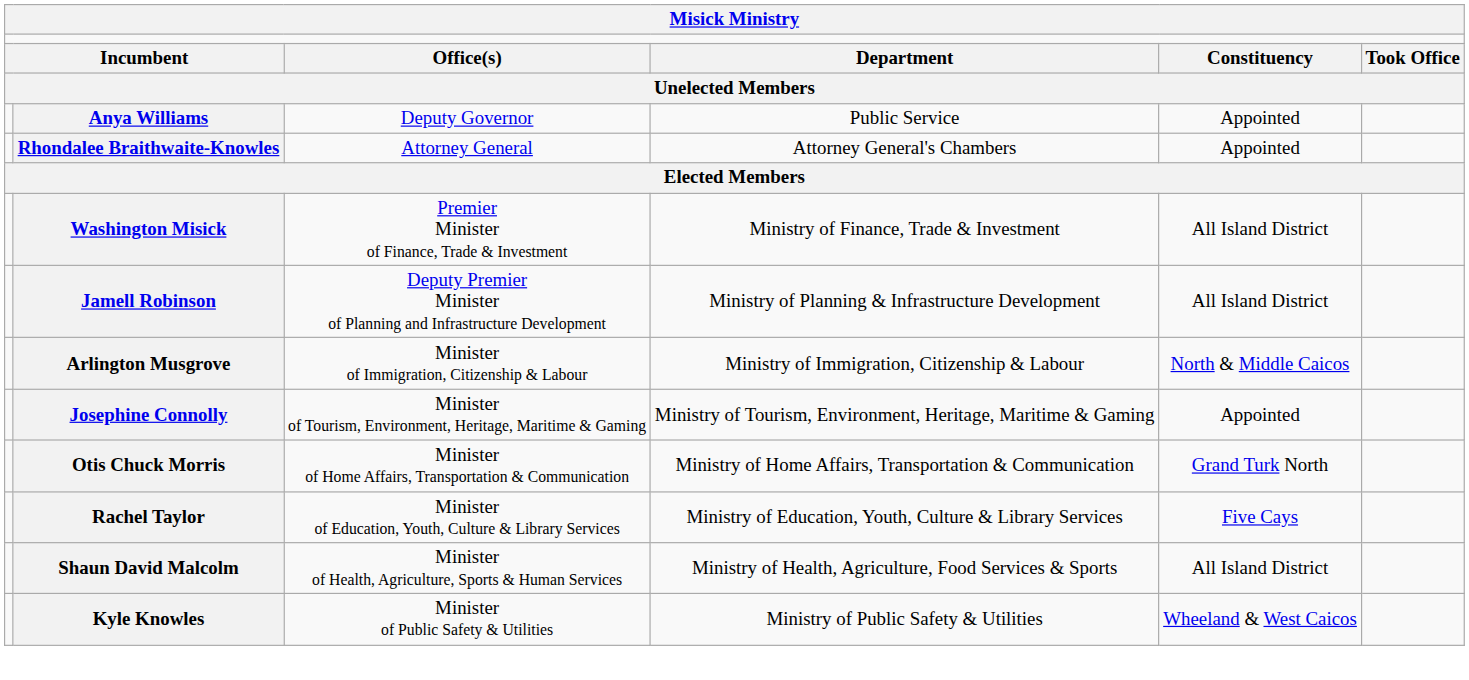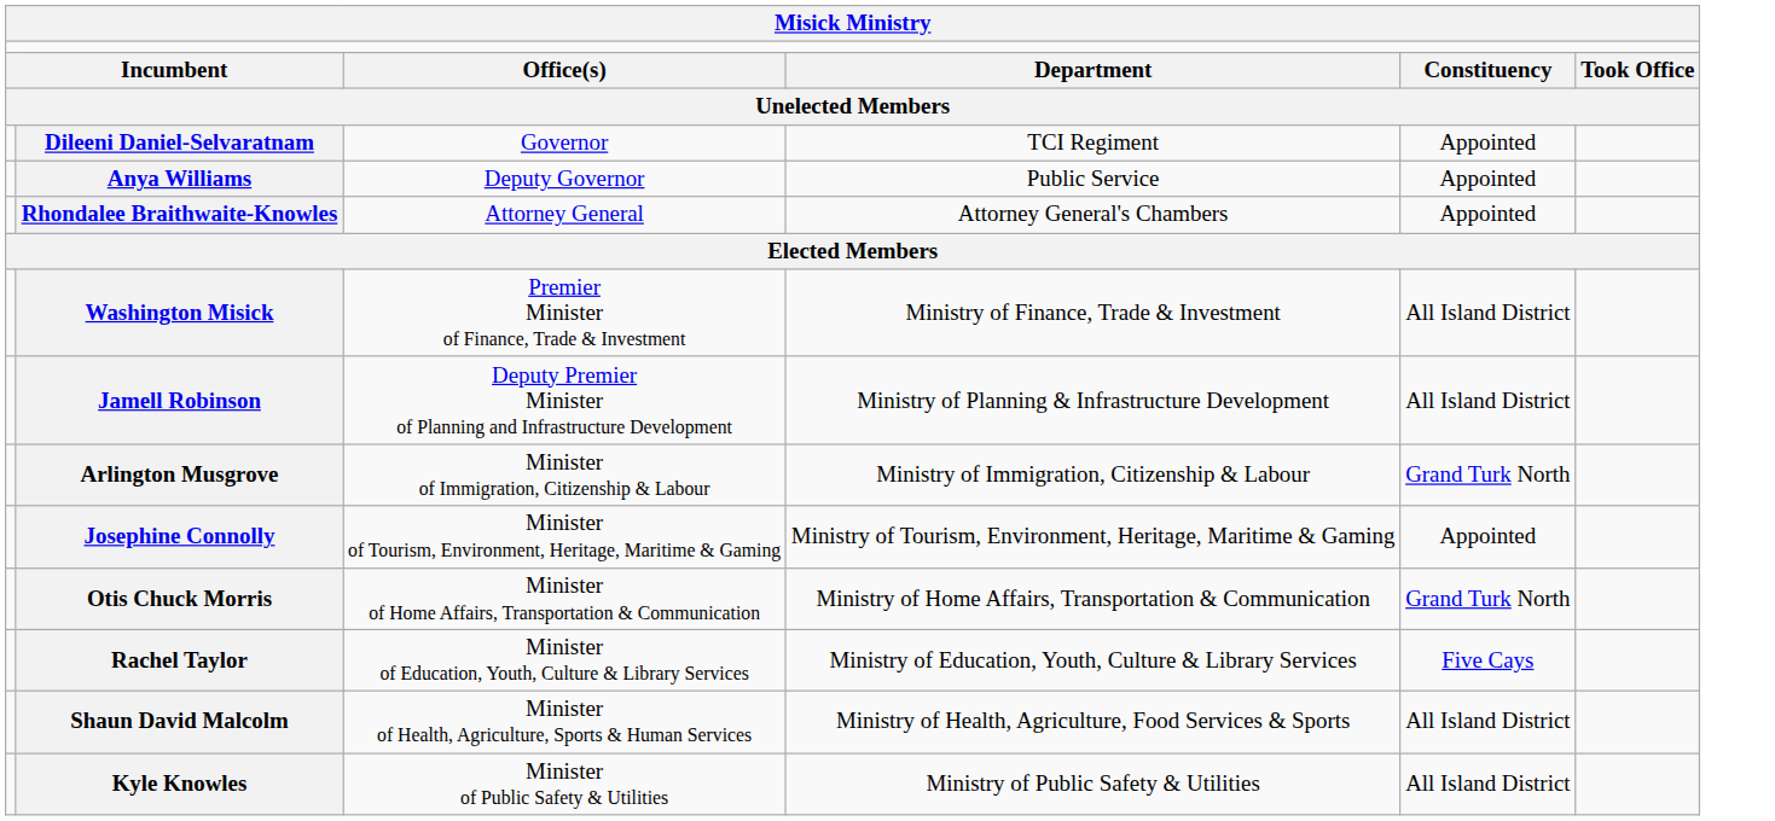 <table class="wikitable">
 <tr>
 <th colspan="6"><a href='#'>Misick Ministry</a></th>
 </tr>
 <tr>
 <td colspan="6" style="text-align:center"></td>
 </tr>
 <tr>
 <th scope="col" colspan="2">Incumbent</th>
 <th>Office(s)</th>
 <th>Department</th>
 <th>Constituency</th>
 <th>Took Office</th>
 </tr>
 <tr>
 <th colspan="6">Unelected Members</th>
+</tr>
+<tr>
+<td></td>
+<th scope="row" style="text-align:center"><strong><a href='#'>Dileeni Daniel-Selvaratnam</a></strong></th>
+<td style="text-align:center"><a href='#'>Governor</a></td>
+<td style="text-align:center">TCI Regiment</td>
+<td style="text-align:center">Appointed</td>
+<td></td>
 </tr>
 <tr>
 <td></td>
 <th scope="row" style="text-align:center"><a href='#'>Anya Williams</a></th>
 <td style="text-align:center"><a href='#'>Deputy Governor</a></td>
 <td style="text-align:center">Public Service</td>
 <td style="text-align:center">Appointed</td>
 <td></td>
 </tr>
 <tr>
 <td></td>
 <th scope="row" style="text-align:center"><a href='#'>Rhondalee Braithwaite-Knowles</a></th>
 <td style="text-align:center"><a href='#'>Attorney General</a></td>
 <td style="text-align:center">Attorney General's Chambers</td>
 <td style="text-align:center">Appointed</td>
 <td></td>
 </tr>
 <tr>
 <th colspan="6">Elected Members</th>
 </tr>
 <tr>
 <td></td>
 <th scope="row" style="text-align:center"><a href='#'>Washington Misick</a></th>
 <td style="text-align:center"><a href='#'>Premier</a><br>Minister<br><small>of Finance, Trade & Investment</small></td>
 <td style="text-align:center">Ministry of Finance, Trade & Investment</td>
 <td style="text-align:center">All Island District</td>
 <td></td>
 </tr>
 <tr>
 <td></td>
 <th scope="row" style="text-align:center"><a href='#'>Jamell Robinson</a></th>
 <td style="text-align:center"><a href='#'>Deputy Premier</a><br>Minister<br><small>of Planning and Infrastructure Development</small></td>
 <td style="text-align:center">Ministry of Planning & Infrastructure Development</td>
 <td style="text-align:center">All Island District</td>
 <td></td>
 </tr>
 <tr>
 <td></td>
 <th>Arlington Musgrove</th>
 <td style="text-align:center">Minister<br><small>of Immigration, Citizenship & Labour</small></td>
 <td style="text-align:center">Ministry of Immigration, Citizenship & Labour</td>
-<td style="text-align:center"><a href='#'>North</a> & <a href='#'>Middle Caicos</a></td>
+<td style="text-align:center"><a href='#'>Grand Turk</a> North</td>
 <td></td>
 </tr>
 <tr>
 <td></td>
 <th scope="row" style="text-align:center"><a href='#'>Josephine Connolly</a></th>
 <td style="text-align:center">Minister<br><small>of Tourism, Environment, Heritage, Maritime & Gaming</small></td>
 <td style="text-align:center">Ministry of Tourism, Environment, Heritage, Maritime & Gaming</td>
 <td style="text-align:center">Appointed</td>
 <td></td>
 </tr>
 <tr>
 <td></td>
 <th scope="row" style="text-align:center">Otis Chuck Morris</th>
 <td style="text-align:center">Minister<br><small>of Home Affairs, Transportation & Communication</small></td>
 <td style="text-align:center">Ministry of Home Affairs, Transportation & Communication</td>
 <td style="text-align:center"><a href='#'>Grand Turk</a> North</td>
 <td></td>
 </tr>
 <tr>
 <td></td>
 <th scope="row" style="text-align:center">Rachel Taylor</th>
 <td style="text-align:center">Minister<br><small>of Education, Youth, Culture & Library Services</small></td>
 <td style="text-align:center">Ministry of Education, Youth, Culture & Library Services</td>
 <td style="text-align:center"><a href='#'>Five Cays</a></td>
 <td></td>
 </tr>
 <tr>
 <td></td>
 <th scope="row" style="text-align:center">Shaun David Malcolm</th>
 <td style="text-align:center">Minister<br><small>of Health, Agriculture, Sports & Human Services</small></td>
 <td style="text-align:center">Ministry of Health, Agriculture, Food Services & Sports</td>
 <td style="text-align:center">All Island District</td>
 <td></td>
 </tr>
 <tr>
 <td></td>
 <th scope="row" style="text-align:center">Kyle Knowles</th>
 <td style="text-align:center">Minister<br><small>of Public Safety & Utilities</small></td>
 <td style="text-align:center">Ministry of Public Safety & Utilities</td>
-<td style="text-align:center"><a href='#'>Wheeland</a> & <a href='#'>West Caicos</a></td>
+<td style="text-align:center">All Island District</td>
 <td></td>
 </tr>
 </table>
